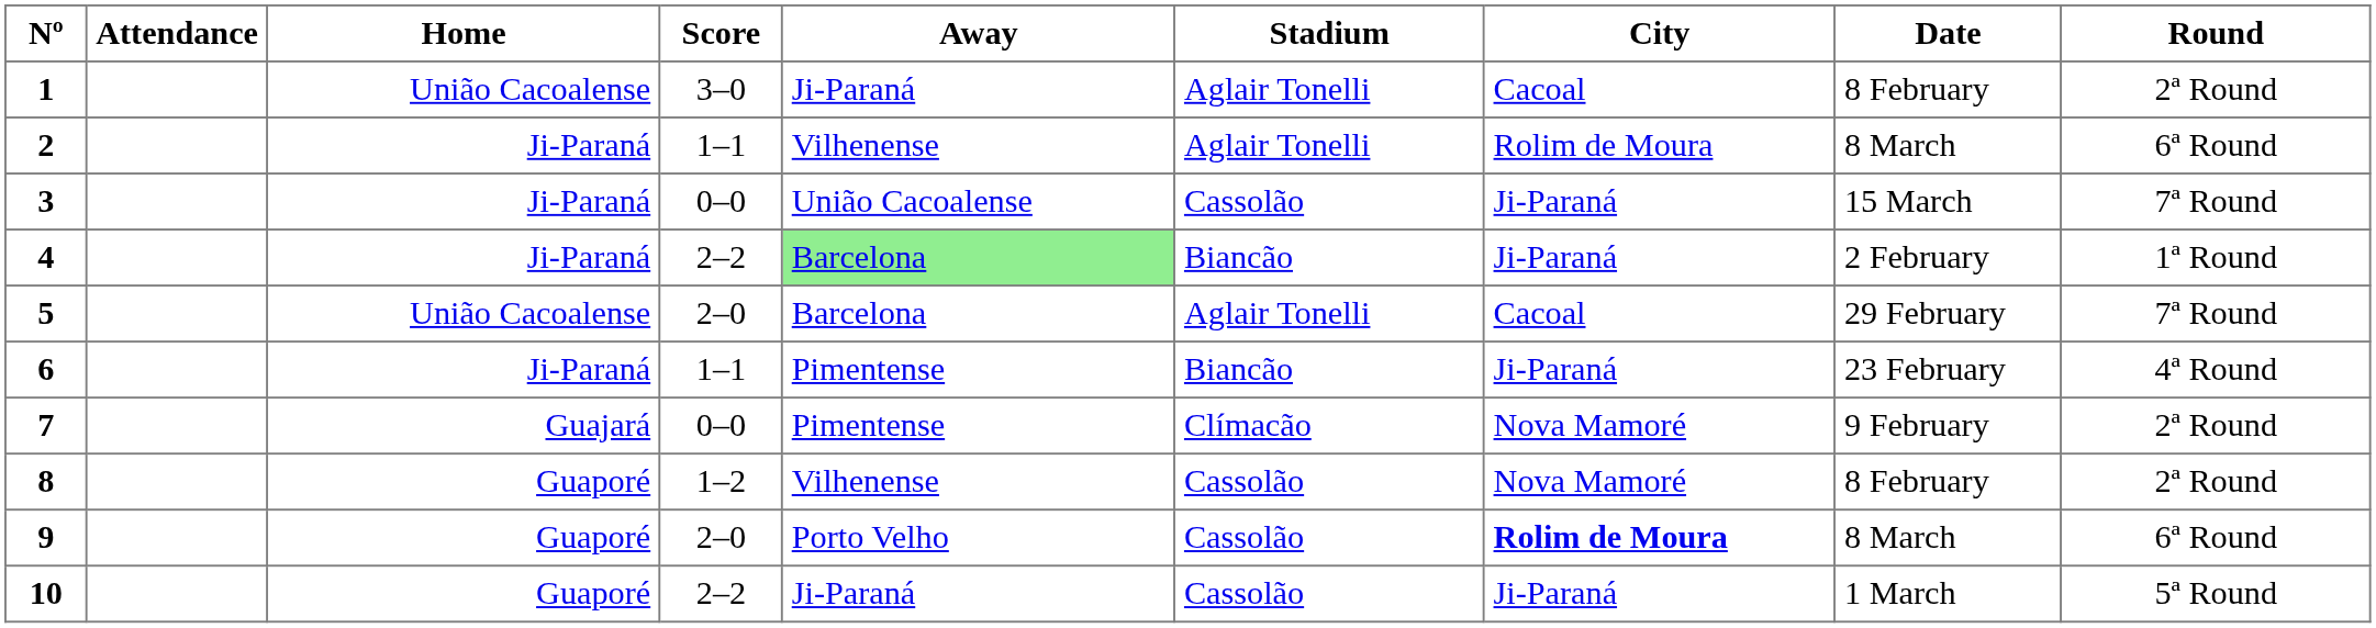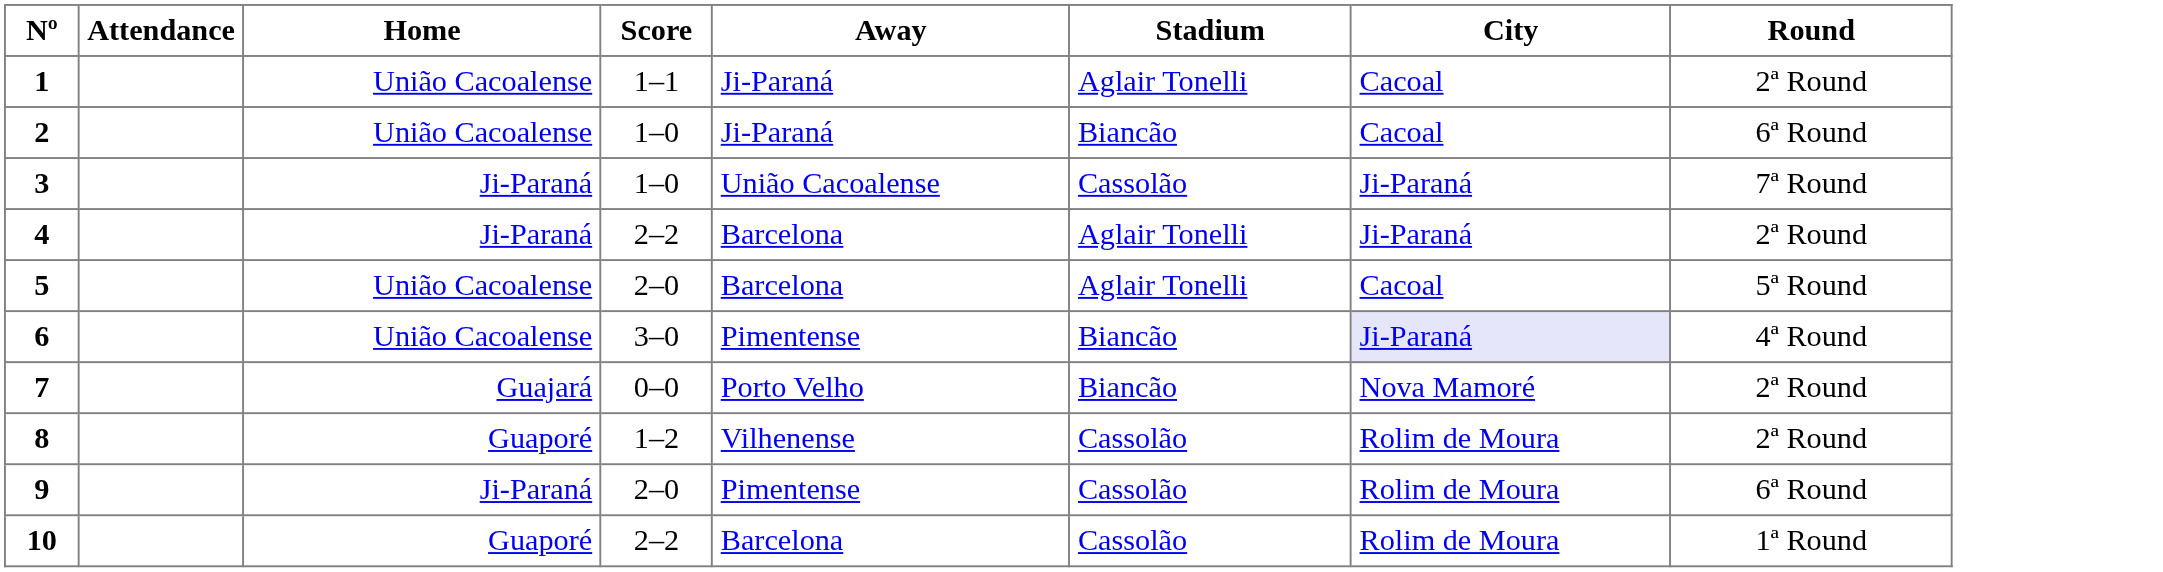 <table class="toccolours" border="1" cellpadding="4" cellspacing="0" style="border-collapse: collapse; margin:0;">
 <tr>
 <th width="30">Nº</th>
 <th width="70">Attendance</th>
 <th width="180">Home</th>
 <th width="50">Score</th>
 <th width="180">Away</th>
 <th width="140">Stadium</th>
 <th width="160">City</th>
-<th width="100">Date</th>
 <th width="140">Round</th>
 </tr>
 <tr>
 <td align="center"><strong>1</strong></td>
 <td align="right"></td>
 <td align="right"><a href='#'>União Cacoalense</a></td>
-<td align=center>3–0</td>
+<td align=center>1–1</td>
 <td><a href='#'>Ji-Paraná</a></td>
 <td><a href='#'>Aglair Tonelli</a></td>
 <td><a href='#'>Cacoal</a></td>
-<td>8 February</td>
 <td align="center">2ª Round</td>
 </tr>
 <tr>
 <td align="center"><strong>2</strong></td>
 <td align="right"></td>
-<td align="right"><a href='#'>Ji-Paraná</a></td>
-<td align=center>1–1</td>
-<td><a href='#'>Vilhenense</a></td>
-<td><a href='#'>Aglair Tonelli</a></td>
-<td><a href='#'>Rolim de Moura</a></td>
-<td>8 March</td>
+<td align="right"><a href='#'>União Cacoalense</a></td>
+<td align=center>1–0</td>
+<td><a href='#'>Ji-Paraná</a></td>
+<td><a href='#'>Biancão</a></td>
+<td><a href='#'>Cacoal</a></td>
 <td align="center">6ª Round</td>
 </tr>
 <tr>
 <td align="center"><strong>3</strong></td>
 <td align="right"></td>
 <td align="right"><a href='#'>Ji-Paraná</a></td>
-<td align=center>0–0</td>
+<td align=center>1–0</td>
 <td><a href='#'>União Cacoalense</a></td>
 <td><a href='#'>Cassolão</a></td>
 <td><a href='#'>Ji-Paraná</a></td>
-<td>15 March</td>
 <td align="center">7ª Round</td>
 </tr>
 <tr>
 <td align="center"><strong>4</strong></td>
 <td align="right"></td>
 <td align="right"><a href='#'>Ji-Paraná</a></td>
 <td align=center>2–2</td>
-<td style="background: lightgreen;"><a href='#'>Barcelona</a></td>
-<td><a href='#'>Biancão</a></td>
+<td><a href='#'>Barcelona</a></td>
+<td><a href='#'>Aglair Tonelli</a></td>
 <td><a href='#'>Ji-Paraná</a></td>
-<td>2 February</td>
-<td align="center">1ª Round</td>
+<td align="center">2ª Round</td>
 </tr>
 <tr>
 <td align="center"><strong>5</strong></td>
 <td align="right"></td>
 <td align="right"><a href='#'>União Cacoalense</a></td>
 <td align=center>2–0</td>
 <td><a href='#'>Barcelona</a></td>
 <td><a href='#'>Aglair Tonelli</a></td>
 <td><a href='#'>Cacoal</a></td>
-<td>29 February</td>
-<td align="center">7ª Round</td>
+<td align="center">5ª Round</td>
 </tr>
 <tr>
 <td align="center"><strong>6</strong></td>
 <td align="right"></td>
-<td align="right"><a href='#'>Ji-Paraná</a></td>
-<td align=center>1–1</td>
+<td align="right"><a href='#'>União Cacoalense</a></td>
+<td align=center>3–0</td>
 <td><a href='#'>Pimentense</a></td>
 <td><a href='#'>Biancão</a></td>
-<td><a href='#'>Ji-Paraná</a></td>
-<td>23 February</td>
+<td style="background: lavender;"><a href='#'>Ji-Paraná</a></td>
 <td align="center">4ª Round</td>
 </tr>
 <tr>
 <td align="center"><strong>7</strong></td>
 <td align="right"></td>
 <td align="right"><a href='#'>Guajará</a></td>
 <td align=center>0–0</td>
-<td><a href='#'>Pimentense</a></td>
-<td><a href='#'>Clímacão</a></td>
+<td><a href='#'>Porto Velho</a></td>
+<td><a href='#'>Biancão</a></td>
 <td><a href='#'>Nova Mamoré</a></td>
-<td>9 February</td>
 <td align="center">2ª Round</td>
 </tr>
 <tr>
 <td align="center"><strong>8</strong></td>
 <td align="right"></td>
 <td align="right"><a href='#'>Guaporé</a></td>
 <td align=center>1–2</td>
 <td><a href='#'>Vilhenense</a></td>
 <td><a href='#'>Cassolão</a></td>
-<td><a href='#'>Nova Mamoré</a></td>
-<td>8 February</td>
+<td><a href='#'>Rolim de Moura</a></td>
 <td align="center">2ª Round</td>
 </tr>
 <tr>
 <td align="center"><strong>9</strong></td>
 <td align="right"></td>
-<td align="right"><a href='#'>Guaporé</a></td>
+<td align="right"><a href='#'>Ji-Paraná</a></td>
 <td align=center>2–0</td>
-<td><a href='#'>Porto Velho</a></td>
+<td><a href='#'>Pimentense</a></td>
 <td><a href='#'>Cassolão</a></td>
-<td><strong><a href='#'>Rolim de Moura</a></strong></td>
-<td>8 March</td>
+<td><a href='#'>Rolim de Moura</a></td>
 <td align="center">6ª Round</td>
 </tr>
 <tr>
 <td align="center"><strong>10</strong></td>
 <td align="right"></td>
 <td align="right"><a href='#'>Guaporé</a></td>
 <td align=center>2–2</td>
-<td><a href='#'>Ji-Paraná</a></td>
+<td><a href='#'>Barcelona</a></td>
 <td><a href='#'>Cassolão</a></td>
-<td><a href='#'>Ji-Paraná</a></td>
-<td>1 March</td>
-<td align="center">5ª Round</td>
+<td><a href='#'>Rolim de Moura</a></td>
+<td align="center">1ª Round</td>
 </tr>
 </table>
